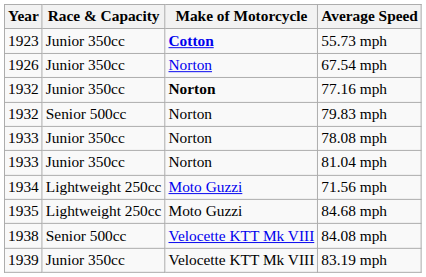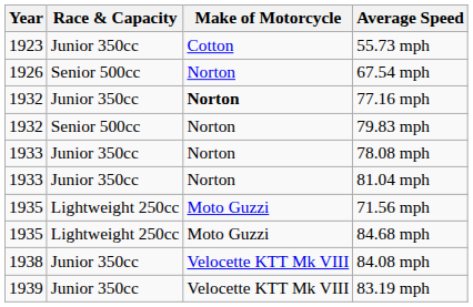 <table class="wikitable">
 <tr>
 <th>Year</th>
 <th>Race & Capacity</th>
 <th>Make of Motorcycle</th>
 <th>Average Speed</th>
 </tr>
 <tr>
 <td>1923</td>
 <td>Junior 350cc</td>
-<td><strong><a href='#'>Cotton</a></strong></td>
+<td><a href='#'>Cotton</a></td>
 <td>55.73 mph</td>
 </tr>
 <tr>
 <td>1926</td>
-<td>Junior 350cc</td>
+<td>Senior 500cc</td>
 <td><a href='#'>Norton</a></td>
 <td>67.54 mph</td>
 </tr>
 <tr>
 <td>1932</td>
 <td>Junior 350cc</td>
 <td><strong>Norton</strong></td>
 <td>77.16 mph</td>
 </tr>
 <tr>
 <td>1932</td>
 <td>Senior 500cc</td>
 <td>Norton</td>
 <td>79.83 mph</td>
 </tr>
 <tr>
 <td>1933</td>
 <td>Junior 350cc</td>
 <td>Norton</td>
 <td>78.08 mph</td>
 </tr>
 <tr>
 <td>1933</td>
 <td>Junior 350cc</td>
 <td>Norton</td>
 <td>81.04 mph</td>
 </tr>
 <tr>
-<td>1934</td>
+<td>1935</td>
 <td>Lightweight 250cc</td>
 <td><a href='#'>Moto Guzzi</a></td>
 <td>71.56 mph</td>
 </tr>
 <tr>
 <td>1935</td>
 <td>Lightweight 250cc</td>
 <td>Moto Guzzi</td>
 <td>84.68 mph</td>
 </tr>
 <tr>
 <td>1938</td>
-<td>Senior 500cc</td>
+<td>Junior 350cc</td>
 <td><a href='#'>Velocette KTT Mk VIII</a></td>
 <td>84.08 mph</td>
 </tr>
 <tr>
 <td>1939</td>
 <td>Junior 350cc</td>
 <td>Velocette KTT Mk VIII</td>
 <td>83.19 mph</td>
 </tr>
 </table>
